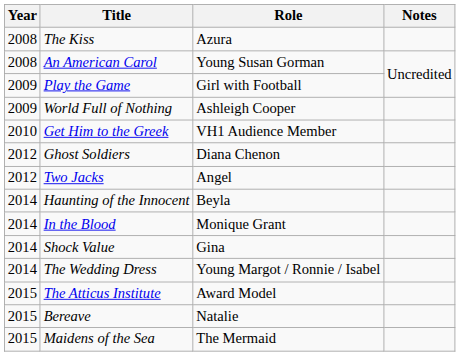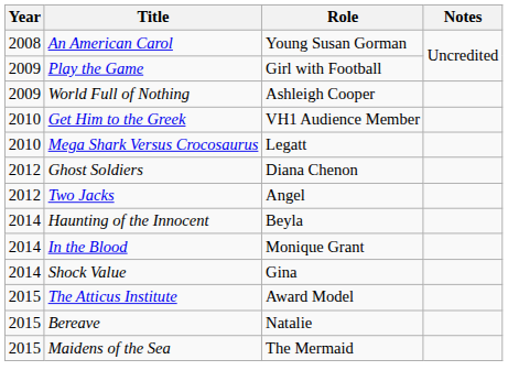 <table class="wikitable sortable">
 <tr>
 <th>Year</th>
 <th>Title</th>
 <th>Role</th>
 <th>Notes</th>
-</tr>
-<tr>
-<td>2008</td>
-<td><em>The Kiss</em></td>
-<td>Azura</td>
-<td></td>
 </tr>
 <tr>
 <td>2008</td>
 <td><em><a href='#'>An American Carol</a></em></td>
 <td>Young Susan Gorman</td>
 <td rowspan="2">Uncredited</td>
 </tr>
 <tr>
 <td>2009</td>
 <td><a href='#'><em>Play the Game</em></a></td>
 <td>Girl with Football</td>
 </tr>
 <tr>
 <td>2009</td>
 <td><em>World Full of Nothing</em></td>
 <td>Ashleigh Cooper</td>
 <td></td>
 </tr>
 <tr>
 <td>2010</td>
 <td><em><a href='#'>Get Him to the Greek</a></em></td>
 <td>VH1 Audience Member</td>
+<td></td>
+</tr>
+<tr>
+<td>2010</td>
+<td><em><a href='#'>Mega Shark Versus Crocosaurus</a></em></td>
+<td>Legatt</td>
 <td></td>
 </tr>
 <tr>
 <td>2012</td>
 <td><em>Ghost Soldiers</em></td>
 <td>Diana Chenon</td>
 <td></td>
 </tr>
 <tr>
 <td>2012</td>
 <td><em><a href='#'>Two Jacks</a></em></td>
 <td>Angel</td>
 <td></td>
 </tr>
 <tr>
 <td>2014</td>
 <td><em>Haunting of the Innocent</em></td>
 <td>Beyla</td>
 <td></td>
 </tr>
 <tr>
 <td>2014</td>
 <td><a href='#'><em>In the Blood</em></a></td>
 <td>Monique Grant</td>
 <td></td>
 </tr>
 <tr>
 <td>2014</td>
 <td><em>Shock Value</em></td>
 <td>Gina</td>
 <td></td>
 </tr>
 <tr>
-<td>2014</td>
-<td><em>The Wedding Dress</em></td>
-<td>Young Margot / Ronnie / Isabel</td>
-<td></td>
-</tr>
-<tr>
 <td>2015</td>
 <td><em><a href='#'>The Atticus Institute</a></em></td>
 <td>Award Model</td>
 <td></td>
 </tr>
 <tr>
 <td>2015</td>
 <td><em>Bereave</em></td>
 <td>Natalie</td>
 <td></td>
 </tr>
 <tr>
 <td>2015</td>
 <td><em>Maidens of the Sea</em></td>
 <td>The Mermaid</td>
 <td></td>
 </tr>
 </table>
